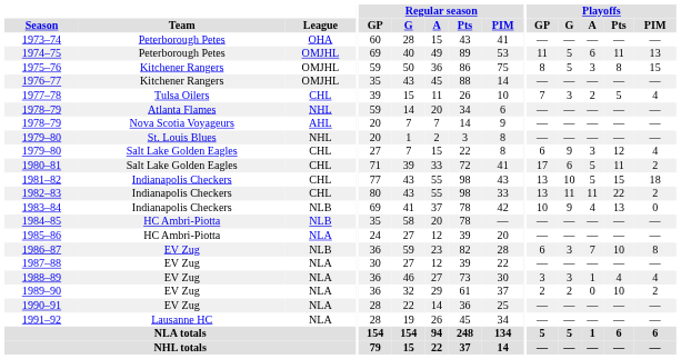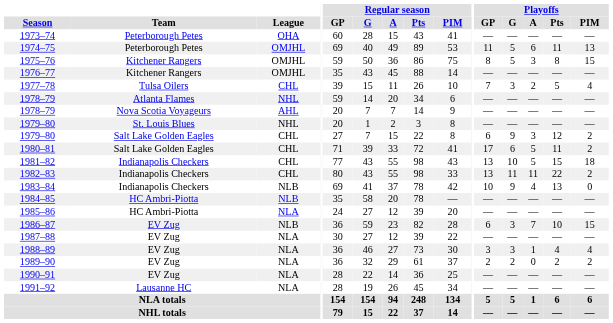 <table border="0" cellpadding="1" cellspacing="0" style="text-align:center; width:60em">
 <tr bgcolor="#e0e0e0">
 <th colspan="3" bgcolor="#ffffff"></th>
 <th rowspan="100" bgcolor="#ffffff"></th>
 <th colspan="5"><a href='#'>Regular season</a></th>
 <th rowspan="100" bgcolor="#ffffff"></th>
 <th colspan="5"><a href='#'>Playoffs</a></th>
 </tr>
 <tr bgcolor="#e0e0e0">
 <th><a href='#'>Season</a></th>
 <th>Team</th>
 <th>League</th>
 <th>GP</th>
 <th><a href='#'>G</a></th>
 <th><a href='#'>A</a></th>
 <th><a href='#'>Pts</a></th>
 <th><a href='#'>PIM</a></th>
 <th>GP</th>
 <th>G</th>
 <th>A</th>
 <th>Pts</th>
 <th>PIM</th>
 </tr>
 <tr>
 <td><a href='#'>1973–74</a></td>
 <td><a href='#'>Peterborough Petes</a></td>
 <td><a href='#'>OHA</a></td>
 <td>60</td>
 <td>28</td>
 <td>15</td>
 <td>43</td>
 <td>41</td>
 <td>—</td>
 <td>—</td>
 <td>—</td>
 <td>—</td>
 <td>—</td>
 </tr>
 <tr bgcolor="#f0f0f0">
 <td><a href='#'>1974–75</a></td>
 <td>Peterborough Petes</td>
 <td><a href='#'>OMJHL</a></td>
 <td>69</td>
 <td>40</td>
 <td>49</td>
 <td>89</td>
 <td>53</td>
 <td>11</td>
 <td>5</td>
 <td>6</td>
 <td>11</td>
 <td>13</td>
 </tr>
 <tr>
 <td><a href='#'>1975–76</a></td>
 <td><a href='#'>Kitchener Rangers</a></td>
 <td>OMJHL</td>
 <td>59</td>
 <td>50</td>
 <td>36</td>
 <td>86</td>
 <td>75</td>
 <td>8</td>
 <td>5</td>
 <td>3</td>
 <td>8</td>
 <td>15</td>
 </tr>
 <tr bgcolor="#f0f0f0">
 <td><a href='#'>1976–77</a></td>
 <td>Kitchener Rangers</td>
 <td>OMJHL</td>
 <td>35</td>
 <td>43</td>
 <td>45</td>
 <td>88</td>
 <td>14</td>
 <td>—</td>
 <td>—</td>
 <td>—</td>
 <td>—</td>
 <td>—</td>
 </tr>
 <tr>
 <td><a href='#'>1977–78</a></td>
 <td><a href='#'>Tulsa Oilers</a></td>
 <td><a href='#'>CHL</a></td>
 <td>39</td>
 <td>15</td>
 <td>11</td>
 <td>26</td>
 <td>10</td>
 <td>7</td>
 <td>3</td>
 <td>2</td>
 <td>5</td>
 <td>4</td>
 </tr>
 <tr bgcolor="#f0f0f0">
 <td><a href='#'>1978–79</a></td>
 <td><a href='#'>Atlanta Flames</a></td>
 <td><a href='#'>NHL</a></td>
 <td>59</td>
 <td>14</td>
 <td>20</td>
 <td>34</td>
 <td>6</td>
 <td>—</td>
 <td>—</td>
 <td>—</td>
 <td>—</td>
 <td>—</td>
 </tr>
 <tr>
 <td><a href='#'>1978–79</a></td>
 <td><a href='#'>Nova Scotia Voyageurs</a></td>
 <td><a href='#'>AHL</a></td>
 <td>20</td>
 <td>7</td>
 <td>7</td>
 <td>14</td>
 <td>9</td>
 <td>—</td>
 <td>—</td>
 <td>—</td>
 <td>—</td>
 <td>—</td>
 </tr>
 <tr bgcolor="#f0f0f0">
 <td><a href='#'>1979–80</a></td>
 <td><a href='#'>St. Louis Blues</a></td>
 <td>NHL</td>
 <td>20</td>
 <td>1</td>
 <td>2</td>
 <td>3</td>
 <td>8</td>
 <td>—</td>
 <td>—</td>
 <td>—</td>
 <td>—</td>
 <td>—</td>
 </tr>
 <tr>
 <td><a href='#'>1979–80</a></td>
 <td><a href='#'>Salt Lake Golden Eagles</a></td>
 <td>CHL</td>
 <td>27</td>
 <td>7</td>
 <td>15</td>
 <td>22</td>
 <td>8</td>
 <td>6</td>
 <td>9</td>
 <td>3</td>
 <td>12</td>
-<td>4</td>
+<td>2</td>
 </tr>
 <tr bgcolor="#f0f0f0">
 <td><a href='#'>1980–81</a></td>
 <td>Salt Lake Golden Eagles</td>
 <td>CHL</td>
 <td>71</td>
 <td>39</td>
 <td>33</td>
 <td>72</td>
 <td>41</td>
 <td>17</td>
 <td>6</td>
 <td>5</td>
 <td>11</td>
 <td>2</td>
 </tr>
 <tr>
 <td><a href='#'>1981–82</a></td>
 <td><a href='#'>Indianapolis Checkers</a></td>
 <td>CHL</td>
 <td>77</td>
 <td>43</td>
 <td>55</td>
 <td>98</td>
 <td>43</td>
 <td>13</td>
 <td>10</td>
 <td>5</td>
 <td>15</td>
 <td>18</td>
 </tr>
 <tr bgcolor="#f0f0f0">
 <td><a href='#'>1982–83</a></td>
 <td>Indianapolis Checkers</td>
 <td>CHL</td>
 <td>80</td>
 <td>43</td>
 <td>55</td>
 <td>98</td>
 <td>33</td>
 <td>13</td>
 <td>11</td>
 <td>11</td>
 <td>22</td>
 <td>2</td>
 </tr>
 <tr>
 <td><a href='#'>1983–84</a></td>
 <td>Indianapolis Checkers</td>
 <td>NLB</td>
 <td>69</td>
 <td>41</td>
 <td>37</td>
 <td>78</td>
 <td>42</td>
 <td>10</td>
 <td>9</td>
 <td>4</td>
 <td>13</td>
 <td>0</td>
 </tr>
 <tr bgcolor="#f0f0f0">
 <td><a href='#'>1984–85</a></td>
 <td><a href='#'>HC Ambri-Piotta</a></td>
 <td><a href='#'>NLB</a></td>
 <td>35</td>
 <td>58</td>
 <td>20</td>
 <td>78</td>
 <td>—</td>
 <td>—</td>
 <td>—</td>
 <td>—</td>
 <td>—</td>
 <td>—</td>
 </tr>
 <tr>
 <td><a href='#'>1985–86</a></td>
 <td>HC Ambri-Piotta</td>
 <td><a href='#'>NLA</a></td>
 <td>24</td>
 <td>27</td>
 <td>12</td>
 <td>39</td>
 <td>20</td>
 <td>—</td>
 <td>—</td>
 <td>—</td>
 <td>—</td>
 <td>—</td>
 </tr>
 <tr bgcolor="#f0f0f0">
 <td><a href='#'>1986–87</a></td>
 <td><a href='#'>EV Zug</a></td>
 <td>NLB</td>
 <td>36</td>
 <td>59</td>
 <td>23</td>
 <td>82</td>
 <td>28</td>
 <td>6</td>
 <td>3</td>
 <td>7</td>
 <td>10</td>
-<td>8</td>
+<td>15</td>
 </tr>
 <tr>
 <td><a href='#'>1987–88</a></td>
 <td>EV Zug</td>
 <td>NLA</td>
 <td>30</td>
 <td>27</td>
 <td>12</td>
 <td>39</td>
 <td>22</td>
 <td>—</td>
 <td>—</td>
 <td>—</td>
 <td>—</td>
 <td>—</td>
 </tr>
 <tr bgcolor="#f0f0f0">
 <td><a href='#'>1988–89</a></td>
 <td>EV Zug</td>
 <td>NLA</td>
 <td>36</td>
 <td>46</td>
 <td>27</td>
 <td>73</td>
 <td>30</td>
 <td>3</td>
 <td>3</td>
 <td>1</td>
 <td>4</td>
 <td>4</td>
 </tr>
 <tr>
 <td><a href='#'>1989–90</a></td>
 <td>EV Zug</td>
 <td>NLA</td>
 <td>36</td>
 <td>32</td>
 <td>29</td>
 <td>61</td>
 <td>37</td>
 <td>2</td>
 <td>2</td>
 <td>0</td>
-<td>10</td>
+<td>2</td>
 <td>2</td>
 </tr>
 <tr bgcolor="#f0f0f0">
 <td><a href='#'>1990–91</a></td>
 <td>EV Zug</td>
 <td>NLA</td>
 <td>28</td>
 <td>22</td>
 <td>14</td>
 <td>36</td>
 <td>25</td>
 <td>—</td>
 <td>—</td>
 <td>—</td>
 <td>—</td>
 <td>—</td>
 </tr>
 <tr>
 <td><a href='#'>1991–92</a></td>
 <td><a href='#'>Lausanne HC</a></td>
 <td>NLA</td>
 <td>28</td>
 <td>19</td>
 <td>26</td>
 <td>45</td>
 <td>34</td>
 <td>—</td>
 <td>—</td>
 <td>—</td>
 <td>—</td>
 <td>—</td>
 </tr>
 <tr bgcolor="#e0e0e0">
 <th colspan="3">NLA totals</th>
 <th>154</th>
 <th>154</th>
 <th>94</th>
 <th>248</th>
 <th>134</th>
 <th>5</th>
 <th>5</th>
 <th>1</th>
 <th>6</th>
 <th>6</th>
 </tr>
 <tr bgcolor="#e0e0e0">
 <th colspan="3">NHL totals</th>
 <th>79</th>
 <th>15</th>
 <th>22</th>
 <th>37</th>
 <th>14</th>
 <th>—</th>
 <th>—</th>
 <th>—</th>
 <th>—</th>
 <th>—</th>
 </tr>
 </table>
